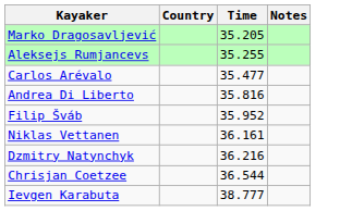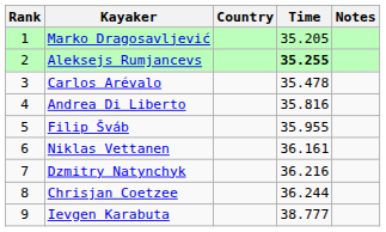 <table class="wikitable" style="text-align:center">
 <tr>
+<th>Rank</th>
 <th>Kayaker</th>
 <th>Country</th>
 <th>Time</th>
 <th>Notes</th>
 </tr>
 <tr bgcolor=bbffbb>
+<td>1</td>
 <td align="left"><a href='#'>Marko Dragosavljević</a></td>
 <td align="left"></td>
 <td>35.205</td>
 <td></td>
 </tr>
 <tr bgcolor=bbffbb>
+<td>2</td>
 <td align="left"><a href='#'>Aleksejs Rumjancevs</a></td>
 <td align="left"></td>
-<td>35.255</td>
+<td><strong>35.255</strong></td>
 <td></td>
 </tr>
 <tr>
+<td>3</td>
 <td align="left"><a href='#'>Carlos Arévalo</a></td>
 <td align="left"></td>
-<td>35.477</td>
+<td>35.478</td>
 <td></td>
 </tr>
 <tr>
+<td>4</td>
 <td align="left"><a href='#'>Andrea Di Liberto</a></td>
 <td align="left"></td>
 <td>35.816</td>
 <td></td>
 </tr>
 <tr>
+<td>5</td>
 <td align="left"><a href='#'>Filip Šváb</a></td>
 <td align="left"></td>
-<td>35.952</td>
+<td>35.955</td>
 <td></td>
 </tr>
 <tr>
+<td>6</td>
 <td align="left"><a href='#'>Niklas Vettanen</a></td>
 <td align="left"></td>
 <td>36.161</td>
 <td></td>
 </tr>
 <tr>
+<td>7</td>
 <td align="left"><a href='#'>Dzmitry Natynchyk</a></td>
 <td align="left"></td>
 <td>36.216</td>
 <td></td>
 </tr>
 <tr>
+<td>8</td>
 <td align="left"><a href='#'>Chrisjan Coetzee</a></td>
 <td align="left"></td>
-<td>36.544</td>
+<td>36.244</td>
 <td></td>
 </tr>
 <tr>
+<td>9</td>
 <td align="left"><a href='#'>Ievgen Karabuta</a></td>
 <td align="left"></td>
 <td>38.777</td>
 <td></td>
 </tr>
 </table>
